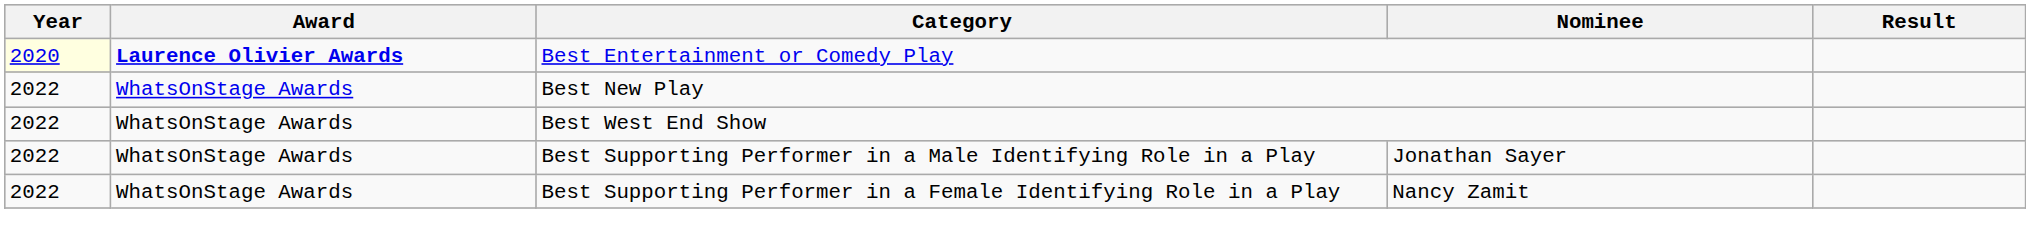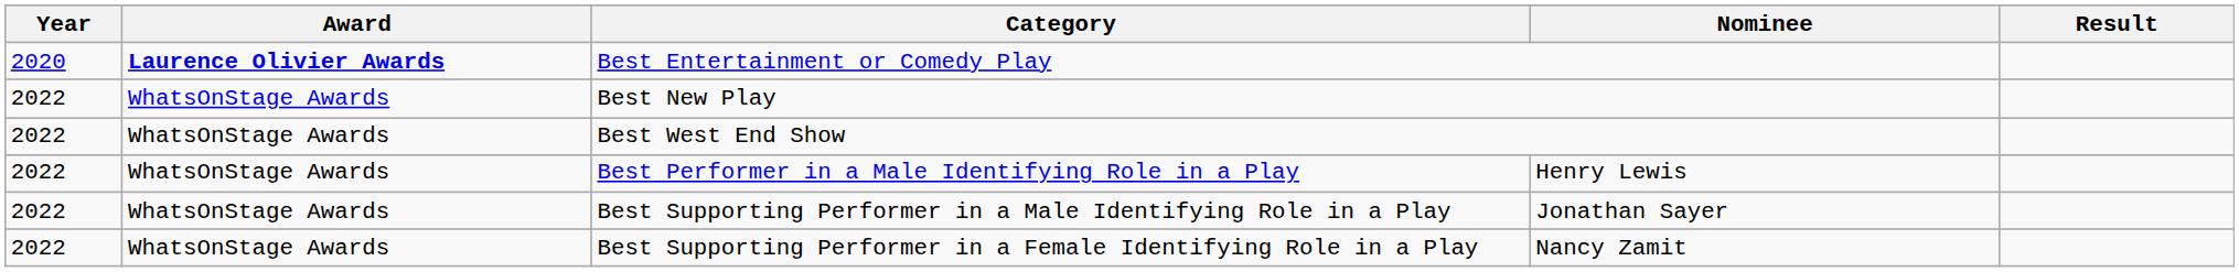 <table class="wikitable" style="width: 100%;">
 <tr>
 <th style="width: 5%;">Year</th>
 <th style="width: 20%;">Award</th>
 <th style="width: 40%;">Category</th>
 <th width="20%">Nominee</th>
 <th style="width: 10%;">Result</th>
 </tr>
 <tr>
-<td style="background: lightyellow;"><a href='#'>2020</a></td>
+<td><a href='#'>2020</a></td>
 <td><strong><a href='#'>Laurence Olivier Awards</a></strong></td>
 <td colspan="2"><a href='#'>Best Entertainment or Comedy Play</a></td>
 <td></td>
 </tr>
 <tr>
 <td>2022</td>
 <td><a href='#'>WhatsOnStage Awards</a></td>
 <td colspan="2">Best New Play</td>
 <td></td>
 </tr>
 <tr>
 <td>2022</td>
 <td>WhatsOnStage Awards</td>
 <td colspan="2">Best West End Show</td>
 <td></td>
 </tr>
 <tr>
 <td>2022</td>
 <td>WhatsOnStage Awards</td>
+<td><a href='#'>Best Performer in a Male Identifying Role in a Play</a></td>
+<td>Henry Lewis</td>
+<td></td>
+</tr>
+<tr>
+<td>2022</td>
+<td>WhatsOnStage Awards</td>
 <td>Best Supporting Performer in a Male Identifying Role in a Play</td>
 <td>Jonathan Sayer</td>
 <td></td>
 </tr>
 <tr>
 <td>2022</td>
 <td>WhatsOnStage Awards</td>
 <td>Best Supporting Performer in a Female Identifying Role in a Play</td>
 <td>Nancy Zamit</td>
 <td></td>
 </tr>
 </table>
